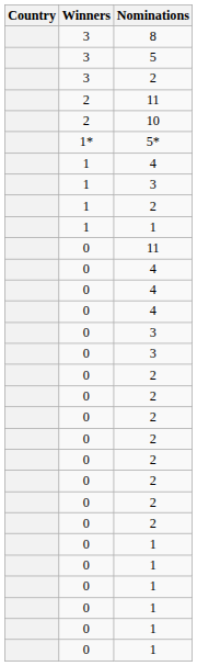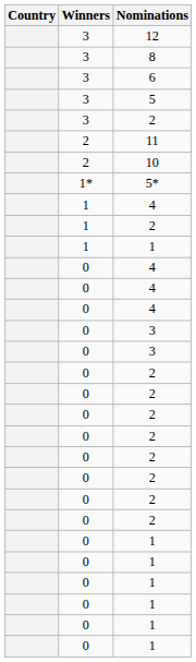 <table class="sortable wikitable plainrowheaders" style="text-align:center">
 <tr>
 <th scope=col>Country</th>
 <th scope=col data-sort-type="number">Winners</th>
 <th scope=col data-sort-type="number">Nominations</th>
 </tr>
 <tr>
 <th scope=row></th>
 <td>3</td>
+<td>12</td>
+</tr>
+<tr>
+<th scope=row></th>
+<td>3</td>
 <td>8</td>
+</tr>
+<tr>
+<th scope=row></th>
+<td>3</td>
+<td>6</td>
 </tr>
 <tr>
 <th scope=row></th>
 <td>3</td>
 <td>5</td>
 </tr>
 <tr>
 <th scope=row></th>
 <td>3</td>
 <td>2</td>
 </tr>
 <tr>
 <th scope=row></th>
 <td>2</td>
 <td>11</td>
 </tr>
 <tr>
 <th scope=row></th>
 <td>2</td>
 <td>10</td>
 </tr>
 <tr>
 <th scope=row></th>
 <td>1*</td>
 <td>5*</td>
 </tr>
 <tr>
 <th scope=row></th>
 <td>1</td>
 <td>4</td>
 </tr>
 <tr>
 <th scope=row></th>
 <td>1</td>
-<td>3</td>
-</tr>
-<tr>
-<th scope=row></th>
-<td>1</td>
 <td>2</td>
 </tr>
 <tr>
 <th scope=row></th>
 <td>1</td>
 <td>1</td>
-</tr>
-<tr>
-<th scope=row></th>
-<td>0</td>
-<td>11</td>
 </tr>
 <tr>
 <th scope=row></th>
 <td>0</td>
 <td>4</td>
 </tr>
 <tr>
 <th scope=row></th>
 <td>0</td>
 <td>4</td>
 </tr>
 <tr>
 <th scope=row></th>
 <td>0</td>
 <td>4</td>
 </tr>
 <tr>
 <th scope=row></th>
 <td>0</td>
 <td>3</td>
 </tr>
 <tr>
 <th scope=row></th>
 <td>0</td>
 <td>3</td>
 </tr>
 <tr>
 <th scope=row></th>
 <td>0</td>
 <td>2</td>
 </tr>
 <tr>
 <th scope=row></th>
 <td>0</td>
 <td>2</td>
 </tr>
 <tr>
 <th scope=row></th>
 <td>0</td>
 <td>2</td>
 </tr>
 <tr>
 <th scope=row></th>
 <td>0</td>
 <td>2</td>
 </tr>
 <tr>
 <th scope=row></th>
 <td>0</td>
 <td>2</td>
 </tr>
 <tr>
 <th scope=row></th>
 <td>0</td>
 <td>2</td>
 </tr>
 <tr>
 <th scope=row></th>
 <td>0</td>
 <td>2</td>
 </tr>
 <tr>
 <th scope=row></th>
 <td>0</td>
 <td>2</td>
 </tr>
 <tr>
 <th scope=row></th>
 <td>0</td>
 <td>1</td>
 </tr>
 <tr>
 <th scope=row></th>
 <td>0</td>
 <td>1</td>
 </tr>
 <tr>
 <th scope=row></th>
 <td>0</td>
 <td>1</td>
 </tr>
 <tr>
 <th scope=row></th>
 <td>0</td>
 <td>1</td>
 </tr>
 <tr>
 <th scope=row></th>
 <td>0</td>
 <td>1</td>
 </tr>
 <tr>
 <th scope=row></th>
 <td>0</td>
 <td>1</td>
 </tr>
 </table>
